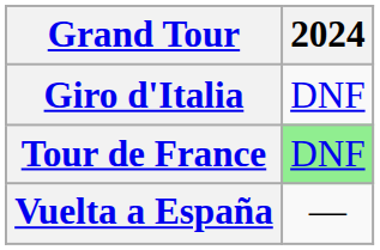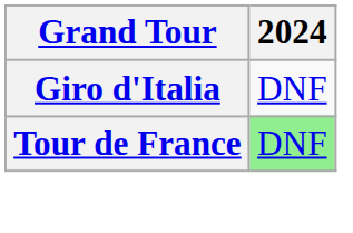 <table class="wikitable plainrowheaders">
 <tr>
 <th scope="col"><a href='#'>Grand Tour</a></th>
 <th scope="col">2024</th>
 </tr>
 <tr style="text-align:center;">
 <th scope="row"> <a href='#'>Giro d'Italia</a></th>
 <td><a href='#'>DNF</a></td>
 </tr>
 <tr style="text-align:center;">
 <th scope="row"> <a href='#'>Tour de France</a></th>
 <td style="background: lightgreen;"><a href='#'>DNF</a></td>
 </tr>
-<tr style="text-align:center;">
-<th scope="row"> <a href='#'>Vuelta a España</a></th>
-<td>—</td>
-</tr>
 </table>
